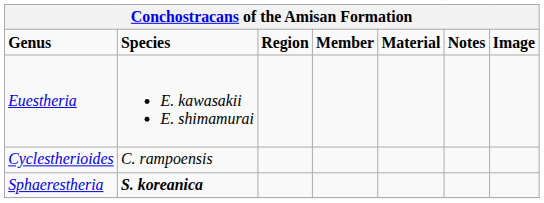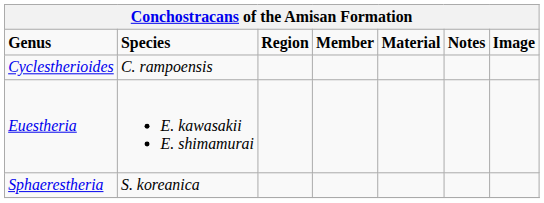 <table class="wikitable">
 <tr>
 <th colspan="7"><a href='#'>Conchostracans</a> of the Amisan Formation</th>
 </tr>
 <tr>
 <td><strong>Genus</strong></td>
 <td><strong>Species</strong></td>
 <td><strong>Region</strong></td>
 <td><strong>Member</strong></td>
 <td><strong>Material</strong></td>
 <td><strong>Notes</strong></td>
 <td><strong>Image</strong></td>
 </tr>
 <tr>
+<td><em><a href='#'>Cyclestherioides</a></em></td>
+<td><em>C. rampoensis</em></td>
+<td></td>
+<td></td>
+<td></td>
+<td></td>
+<td></td>
+</tr>
+<tr>
 <td><em><a href='#'>Euestheria</a></em></td>
 <td><br><ul><li><em>E. kawasakii</em></li><li><em>E. shimamurai</em></li></ul></td>
 <td></td>
 <td></td>
 <td></td>
 <td></td>
 <td></td>
 </tr>
 <tr>
-<td><em><a href='#'>Cyclestherioides</a></em></td>
-<td><em>C. rampoensis</em></td>
-<td></td>
-<td></td>
-<td></td>
-<td></td>
-<td></td>
-</tr>
-<tr>
 <td><em><a href='#'>Sphaerestheria</a></em></td>
-<td><strong><em>S. koreanica</em></strong></td>
+<td><em>S. koreanica</em></td>
 <td></td>
 <td></td>
 <td></td>
 <td></td>
 <td></td>
 </tr>
 <tr>
 </tr>
 </table>
